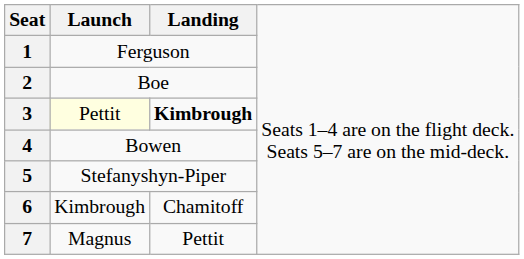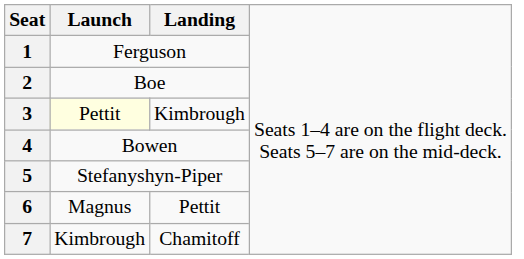 <table class="wikitable" style="text-align:center">
 <tr>
 <th>Seat</th>
 <th>Launch</th>
 <th>Landing</th>
 <td rowspan=8><br>Seats 1–4 are on the flight deck.<br>Seats 5–7 are on the mid-deck.</td>
 </tr>
 <tr>
 <th>1</th>
 <td colspan=2>Ferguson</td>
 </tr>
 <tr>
 <th>2</th>
 <td colspan=2>Boe</td>
 </tr>
 <tr>
 <th>3</th>
 <td style="background: lightyellow;">Pettit</td>
-<td><strong>Kimbrough</strong></td>
+<td>Kimbrough</td>
 </tr>
 <tr>
 <th>4</th>
 <td colspan=2>Bowen</td>
 </tr>
 <tr>
 <th>5</th>
 <td colspan=2>Stefanyshyn-Piper</td>
 </tr>
 <tr>
 <th>6</th>
+<td>Magnus</td>
+<td>Pettit</td>
+</tr>
+<tr>
+<th>7</th>
 <td>Kimbrough</td>
 <td>Chamitoff</td>
 </tr>
-<tr>
-<th>7</th>
-<td>Magnus</td>
-<td>Pettit</td>
-</tr>
 </table>
